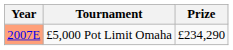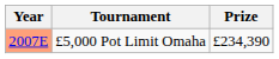 <table class="wikitable">
 <tr>
 <th>Year</th>
 <th>Tournament</th>
 <th>Prize</th>
 </tr>
 <tr>
 <td style="background: lightsalmon;"><a href='#'>2007E</a></td>
 <td>£5,000 Pot Limit Omaha</td>
-<td>£234,290</td>
+<td>£234,390</td>
 </tr>
 </table>
